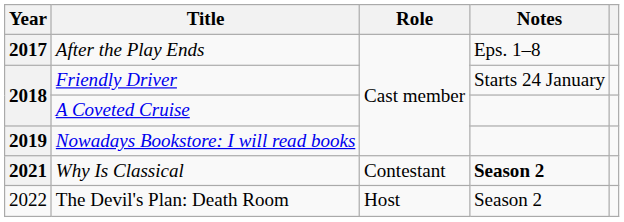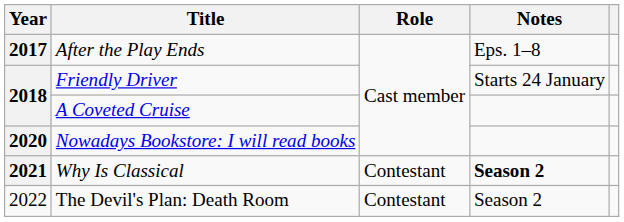 <table class="wikitable plainrowheaders sortable">
 <tr>
 <th scope="col">Year</th>
 <th scope="col">Title</th>
 <th scope="col">Role</th>
 <th scope="col">Notes</th>
 <th scope="col" class="unsortable"></th>
 </tr>
 <tr>
 <th scope="row">2017</th>
 <td><em>After the Play Ends</em></td>
 <td rowspan="4">Cast member</td>
 <td>Eps. 1–8</td>
 <td style="text-align:center"></td>
 </tr>
 <tr>
 <th scope="row" rowspan="2">2018</th>
 <td><em><a href='#'>Friendly Driver</a></em></td>
 <td>Starts 24 January</td>
 <td style="text-align:center"></td>
 </tr>
 <tr>
 <td><em><a href='#'>A Coveted Cruise</a></em></td>
 <td></td>
 <td style="text-align:center"></td>
 </tr>
 <tr>
-<th scope="row">2019</th>
+<th scope="row">2020</th>
 <td><em><a href='#'>Nowadays Bookstore: I will read books</a></em></td>
 <td></td>
 <td style="text-align:center"></td>
 </tr>
 <tr>
 <th scope="row">2021</th>
 <td><em>Why Is Classical</em></td>
 <td>Contestant</td>
 <td><strong>Season 2</strong></td>
 <td style="text-align:center"></td>
 </tr>
 <tr>
 <td>2022</td>
 <td>The Devil's Plan: Death Room</td>
-<td>Host</td>
+<td>Contestant</td>
 <td>Season 2</td>
 <td style="text-align: center;"></td>
 </tr>
 </table>
